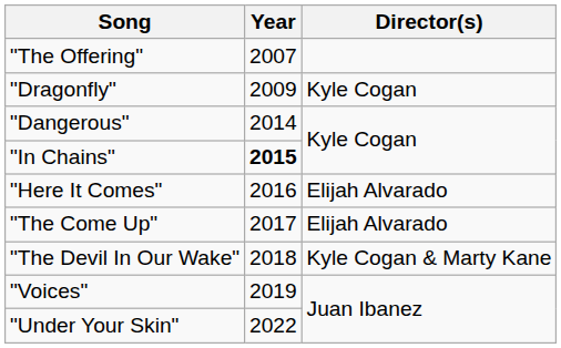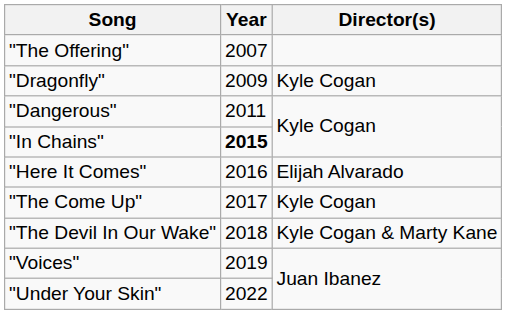 <table class="wikitable">
 <tr>
 <th>Song</th>
 <th>Year</th>
 <th>Director(s)</th>
 </tr>
 <tr>
 <td>"The Offering"</td>
 <td>2007</td>
 <td></td>
 </tr>
 <tr>
 <td>"Dragonfly"</td>
 <td>2009</td>
 <td>Kyle Cogan</td>
 </tr>
 <tr>
 <td>"Dangerous"</td>
-<td>2014</td>
+<td>2011</td>
 <td rowspan="2">Kyle Cogan</td>
 </tr>
 <tr>
 <td>"In Chains"</td>
 <td><strong>2015</strong></td>
 </tr>
 <tr>
 <td>"Here It Comes"</td>
 <td>2016</td>
 <td>Elijah Alvarado</td>
 </tr>
 <tr>
 <td>"The Come Up"</td>
 <td>2017</td>
-<td>Elijah Alvarado</td>
+<td>Kyle Cogan</td>
 </tr>
 <tr>
 <td>"The Devil In Our Wake"</td>
 <td>2018</td>
 <td>Kyle Cogan & Marty Kane</td>
 </tr>
 <tr>
 <td>"Voices"</td>
 <td>2019</td>
 <td rowspan="2">Juan Ibanez</td>
 </tr>
 <tr>
 <td>"Under Your Skin"</td>
 <td>2022</td>
 </tr>
 </table>
